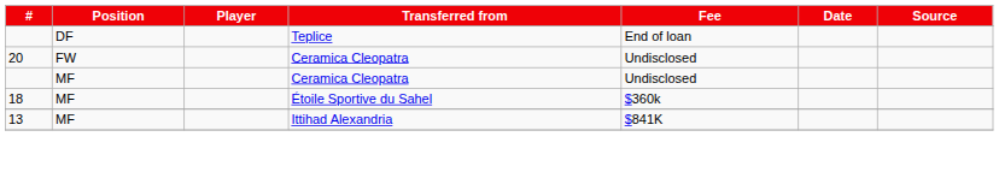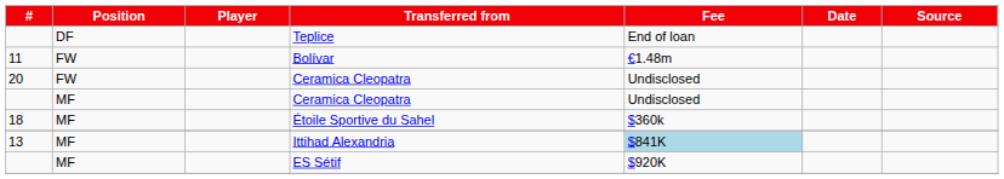 <table class="wikitable sortable" style="width:90%; font-size:95%; text-align:left;">
 <tr>
 <th style="background:#EF0107; color:#FFFFFF">#</th>
 <th style="background:#EF0107; color:#FFFFFF">Position</th>
 <th style="background:#EF0107; color:#FFFFFF">Player</th>
 <th style="background:#EF0107; color:#FFFFFF">Transferred from</th>
 <th style="background:#EF0107; color:#FFFFFF">Fee</th>
 <th style="background:#EF0107; color:#FFFFFF">Date</th>
 <th style="background:#EF0107; color:#FFFFFF">Source</th>
 </tr>
 <tr>
 </tr>
 <tr>
 <td></td>
 <td>DF</td>
 <td></td>
 <td> <a href='#'>Teplice</a></td>
 <td>End of loan</td>
+<td></td>
+<td></td>
+</tr>
+<tr>
+<td>11</td>
+<td>FW</td>
+<td></td>
+<td> <a href='#'>Bolívar</a></td>
+<td><a href='#'>€</a>1.48m</td>
 <td></td>
 <td></td>
 </tr>
 <tr>
 <td>20</td>
 <td>FW</td>
 <td></td>
 <td> <a href='#'>Ceramica Cleopatra</a></td>
 <td>Undisclosed</td>
 <td></td>
 <td></td>
 </tr>
 <tr>
 <td></td>
 <td>MF</td>
 <td></td>
 <td> <a href='#'>Ceramica Cleopatra</a></td>
 <td>Undisclosed</td>
 <td></td>
 <td></td>
 </tr>
 <tr>
 <td>18</td>
 <td>MF</td>
 <td></td>
 <td> <a href='#'>Étoile Sportive du Sahel</a></td>
 <td><a href='#'>$</a>360k</td>
 <td></td>
 <td></td>
 </tr>
 <tr>
 </tr>
 <tr>
 <td>13</td>
 <td>MF</td>
 <td></td>
 <td> <a href='#'>Ittihad Alexandria</a></td>
-<td><a href='#'>$</a>841K</td>
+<td style="background: lightblue;"><a href='#'>$</a>841K</td>
+<td></td>
+<td></td>
+</tr>
+<tr>
+<td></td>
+<td>MF</td>
+<td></td>
+<td> <a href='#'>ES Sétif</a></td>
+<td><a href='#'>$</a>920K</td>
 <td></td>
 <td></td>
 </tr>
 <tr>
 </tr>
 </table>
